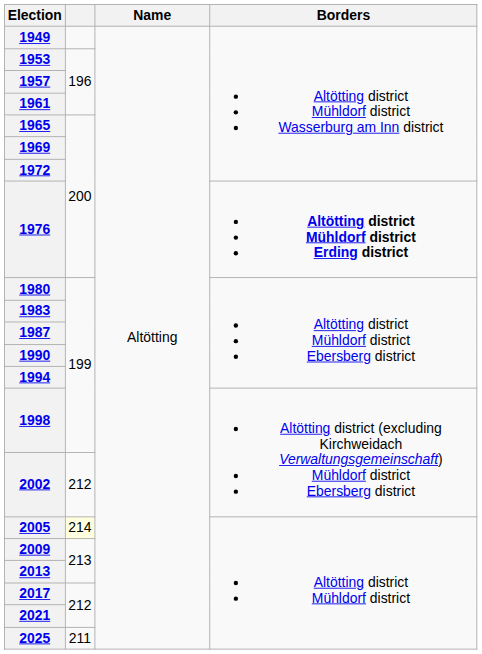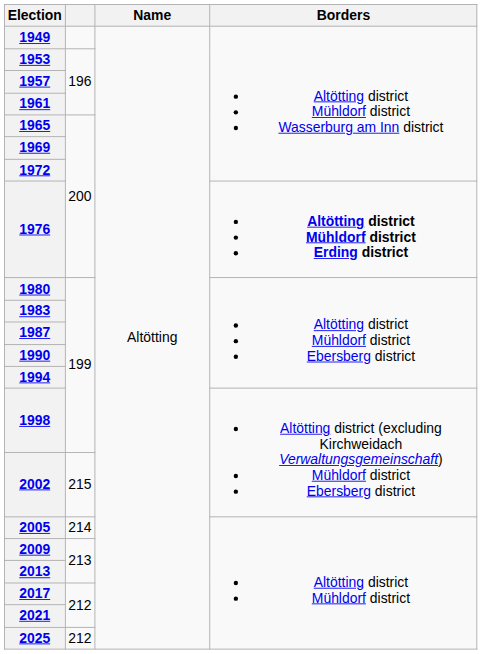 <table class=wikitable style="text-align:center">
 <tr>
 <th>Election</th>
 <th></th>
 <th width=125px>Name</th>
 <th width=300px>Borders</th>
 </tr>
 <tr>
 <th><a href='#'>1949</a></th>
 <td></td>
 <td rowspan=21>Altötting</td>
 <td rowspan=7><br><ul><li><a href='#'>Altötting</a> district</li><li><a href='#'>Mühldorf</a> district</li><li><a href='#'>Wasserburg am Inn</a> district</li></ul></td>
 </tr>
 <tr>
 <th><a href='#'>1953</a></th>
 <td rowspan=3>196</td>
 </tr>
 <tr>
 <th><a href='#'>1957</a></th>
 </tr>
 <tr>
 <th><a href='#'>1961</a></th>
 </tr>
 <tr>
 <th><a href='#'>1965</a></th>
 <td rowspan=4>200</td>
 </tr>
 <tr>
 <th><a href='#'>1969</a></th>
 </tr>
 <tr>
 <th><a href='#'>1972</a></th>
 </tr>
 <tr>
 <th><a href='#'>1976</a></th>
 <td><strong><br><ul><li><a href='#'>Altötting</a> district</li><li><a href='#'>Mühldorf</a> district</li><li><a href='#'>Erding</a> district</li></ul></strong></td>
 </tr>
 <tr>
 <th><a href='#'>1980</a></th>
 <td rowspan=6>199</td>
 <td rowspan=5><br><ul><li><a href='#'>Altötting</a> district</li><li><a href='#'>Mühldorf</a> district</li><li><a href='#'>Ebersberg</a> district</li></ul></td>
 </tr>
 <tr>
 <th><a href='#'>1983</a></th>
 </tr>
 <tr>
 <th><a href='#'>1987</a></th>
 </tr>
 <tr>
 <th><a href='#'>1990</a></th>
 </tr>
 <tr>
 <th><a href='#'>1994</a></th>
 </tr>
 <tr>
 <th><a href='#'>1998</a></th>
 <td rowspan=2><br><ul><li><a href='#'>Altötting</a> district (excluding Kirchweidach <em><a href='#'>Verwaltungsgemeinschaft</a></em>)</li><li><a href='#'>Mühldorf</a> district</li><li><a href='#'>Ebersberg</a> district</li></ul></td>
 </tr>
 <tr>
 <th><a href='#'>2002</a></th>
-<td>212</td>
+<td>215</td>
 </tr>
 <tr>
 <th><a href='#'>2005</a></th>
-<td style="background: lightyellow;">214</td>
+<td>214</td>
 <td rowspan=6><br><ul><li><a href='#'>Altötting</a> district</li><li><a href='#'>Mühldorf</a> district</li></ul></td>
 </tr>
 <tr>
 <th><a href='#'>2009</a></th>
 <td rowspan=2>213</td>
 </tr>
 <tr>
 <th><a href='#'>2013</a></th>
 </tr>
 <tr>
 <th><a href='#'>2017</a></th>
 <td rowspan=2>212</td>
 </tr>
 <tr>
 <th><a href='#'>2021</a></th>
 </tr>
 <tr>
 <th><a href='#'>2025</a></th>
-<td>211</td>
+<td>212</td>
 </tr>
 </table>
